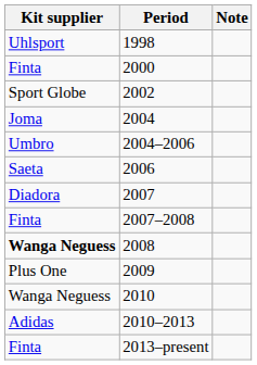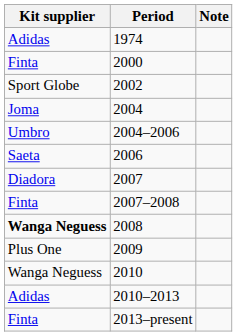 <table class="wikitable" style="text-align:left;">
 <tr>
 <th>Kit supplier</th>
 <th>Period</th>
 <th>Note</th>
 </tr>
 <tr>
-<td> <a href='#'>Uhlsport</a></td>
-<td>1998</td>
+<td> <a href='#'>Adidas</a></td>
+<td>1974</td>
 <td></td>
 </tr>
 <tr>
 <td> <a href='#'>Finta</a></td>
 <td>2000</td>
 <td></td>
 </tr>
 <tr>
 <td> Sport Globe</td>
 <td>2002</td>
 <td></td>
 </tr>
 <tr>
 <td> <a href='#'>Joma</a></td>
 <td>2004</td>
 <td></td>
 </tr>
 <tr>
 <td> <a href='#'>Umbro</a></td>
 <td>2004–2006</td>
 <td></td>
 </tr>
 <tr>
 <td> <a href='#'>Saeta</a></td>
 <td>2006</td>
 <td></td>
 </tr>
 <tr>
 <td> <a href='#'>Diadora</a></td>
 <td>2007</td>
 <td></td>
 </tr>
 <tr>
 <td> <a href='#'>Finta</a></td>
 <td>2007–2008</td>
 <td></td>
 </tr>
 <tr>
 <td><strong> Wanga Neguess</strong></td>
 <td>2008</td>
 <td></td>
 </tr>
 <tr>
 <td> Plus One</td>
 <td>2009</td>
 <td></td>
 </tr>
 <tr>
 <td> Wanga Neguess</td>
 <td>2010</td>
 <td></td>
 </tr>
 <tr>
 <td> <a href='#'>Adidas</a></td>
 <td>2010–2013</td>
 <td></td>
 </tr>
 <tr>
 <td> <a href='#'>Finta</a></td>
 <td>2013–present</td>
 <td></td>
 </tr>
 </table>
